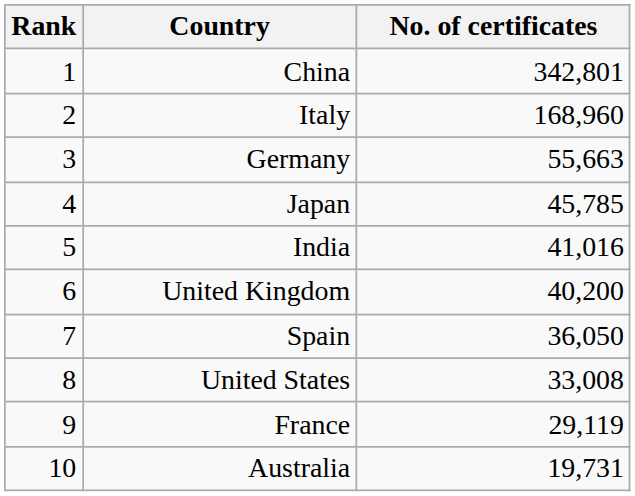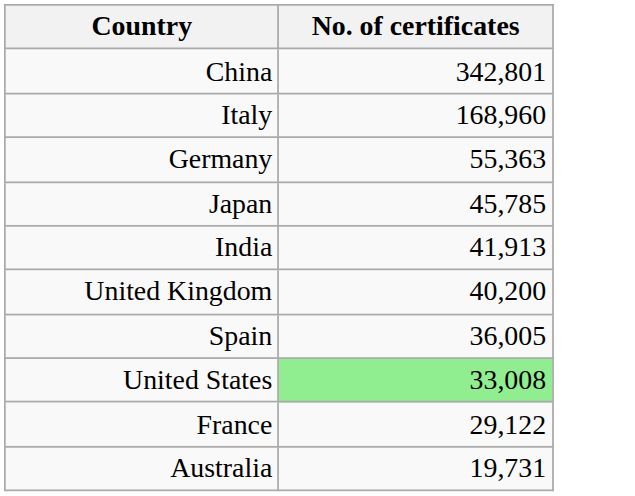 <table class="wikitable" style="text-align:right">
 <tr>
-<th scope="col" style="width:15px;">Rank</th>
 <th scope="col" style="width:150px;">Country</th>
 <th scope="col" style="width:150px;">No. of certificates</th>
 </tr>
 <tr>
-<td>1</td>
 <td>China</td>
 <td>342,801</td>
 </tr>
 <tr>
-<td>2</td>
 <td>Italy</td>
 <td>168,960</td>
 </tr>
 <tr>
-<td>3</td>
 <td>Germany</td>
-<td>55,663</td>
+<td>55,363</td>
 </tr>
 <tr>
-<td>4</td>
 <td>Japan</td>
 <td>45,785</td>
 </tr>
 <tr>
-<td>5</td>
 <td>India</td>
-<td>41,016</td>
+<td>41,913</td>
 </tr>
 <tr>
-<td>6</td>
 <td>United Kingdom</td>
 <td>40,200</td>
 </tr>
 <tr>
-<td>7</td>
 <td>Spain</td>
-<td>36,050</td>
+<td>36,005</td>
 </tr>
 <tr>
-<td>8</td>
 <td>United States</td>
-<td>33,008</td>
+<td style="background: lightgreen;">33,008</td>
 </tr>
 <tr>
-<td>9</td>
 <td>France</td>
-<td>29,119</td>
+<td>29,122</td>
 </tr>
 <tr>
-<td>10</td>
 <td>Australia</td>
 <td>19,731</td>
 </tr>
 </table>
